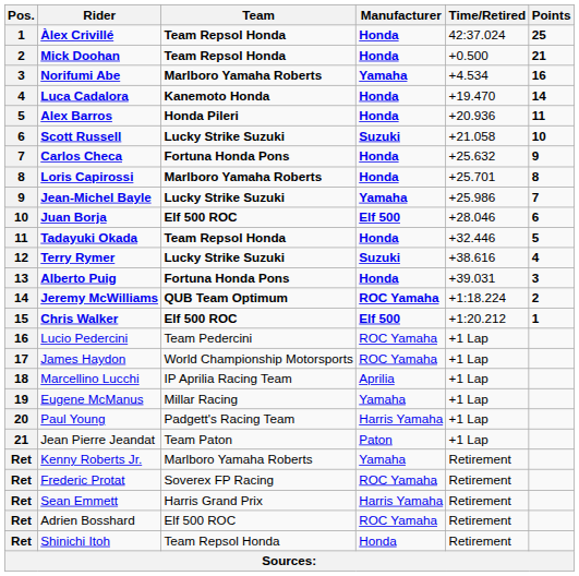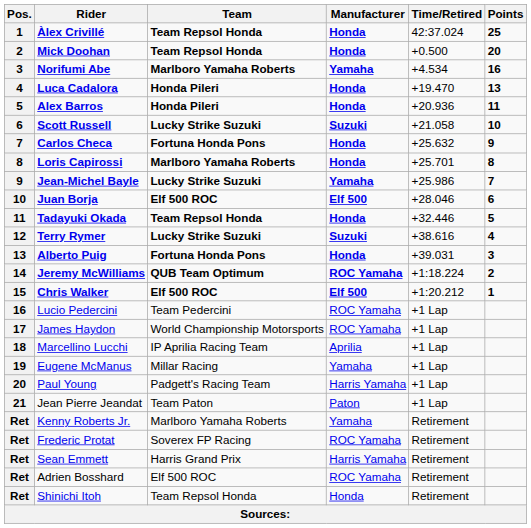 <table class="wikitable" style="font-size: 95%;">
 <tr>
 <th>Pos.</th>
 <th>Rider</th>
 <th>Team</th>
 <th>Manufacturer</th>
 <th>Time/Retired</th>
 <th>Points</th>
 </tr>
 <tr>
 <th>1</th>
 <td> <strong><a href='#'>Àlex Crivillé</a></strong></td>
 <td><strong>Team Repsol Honda</strong></td>
 <td><strong><a href='#'>Honda</a></strong></td>
 <td>42:37.024</td>
 <td><strong>25</strong></td>
 </tr>
 <tr>
 <th>2</th>
 <td> <strong><a href='#'>Mick Doohan</a></strong></td>
 <td><strong>Team Repsol Honda</strong></td>
 <td><strong><a href='#'>Honda</a></strong></td>
 <td>+0.500</td>
-<td><strong>21</strong></td>
+<td><strong>20</strong></td>
 </tr>
 <tr>
 <th>3</th>
 <td> <strong><a href='#'>Norifumi Abe</a></strong></td>
 <td><strong>Marlboro Yamaha Roberts</strong></td>
 <td><strong><a href='#'>Yamaha</a></strong></td>
 <td>+4.534</td>
 <td><strong>16</strong></td>
 </tr>
 <tr>
 <th>4</th>
 <td> <strong><a href='#'>Luca Cadalora</a></strong></td>
-<td><strong>Kanemoto Honda</strong></td>
+<td><strong>Honda Pileri</strong></td>
 <td><strong><a href='#'>Honda</a></strong></td>
 <td>+19.470</td>
-<td><strong>14</strong></td>
+<td><strong>13</strong></td>
 </tr>
 <tr>
 <th>5</th>
 <td> <strong><a href='#'>Alex Barros</a></strong></td>
 <td><strong>Honda Pileri</strong></td>
 <td><strong><a href='#'>Honda</a></strong></td>
 <td>+20.936</td>
 <td><strong>11</strong></td>
 </tr>
 <tr>
 <th>6</th>
 <td> <strong><a href='#'>Scott Russell</a></strong></td>
 <td><strong>Lucky Strike Suzuki</strong></td>
 <td><strong><a href='#'>Suzuki</a></strong></td>
 <td>+21.058</td>
 <td><strong>10</strong></td>
 </tr>
 <tr>
 <th>7</th>
 <td> <strong><a href='#'>Carlos Checa</a></strong></td>
 <td><strong>Fortuna Honda Pons</strong></td>
 <td><strong><a href='#'>Honda</a></strong></td>
 <td>+25.632</td>
 <td><strong>9</strong></td>
 </tr>
 <tr>
 <th>8</th>
 <td> <strong><a href='#'>Loris Capirossi</a></strong></td>
 <td><strong>Marlboro Yamaha Roberts</strong></td>
 <td><strong><a href='#'>Honda</a></strong></td>
 <td>+25.701</td>
 <td><strong>8</strong></td>
 </tr>
 <tr>
 <th>9</th>
 <td> <strong><a href='#'>Jean-Michel Bayle</a></strong></td>
 <td><strong>Lucky Strike Suzuki</strong></td>
 <td><strong><a href='#'>Yamaha</a></strong></td>
 <td>+25.986</td>
 <td><strong>7</strong></td>
 </tr>
 <tr>
 <th>10</th>
 <td> <strong><a href='#'>Juan Borja</a></strong></td>
 <td><strong>Elf 500 ROC</strong></td>
 <td><strong><a href='#'>Elf 500</a></strong></td>
 <td>+28.046</td>
 <td><strong>6</strong></td>
 </tr>
 <tr>
 <th>11</th>
 <td> <strong><a href='#'>Tadayuki Okada</a></strong></td>
 <td><strong>Team Repsol Honda</strong></td>
 <td><strong><a href='#'>Honda</a></strong></td>
 <td>+32.446</td>
 <td><strong>5</strong></td>
 </tr>
 <tr>
 <th>12</th>
 <td> <strong><a href='#'>Terry Rymer</a></strong></td>
 <td><strong>Lucky Strike Suzuki</strong></td>
 <td><strong><a href='#'>Suzuki</a></strong></td>
 <td>+38.616</td>
 <td><strong>4</strong></td>
 </tr>
 <tr>
 <th>13</th>
 <td> <strong><a href='#'>Alberto Puig</a></strong></td>
 <td><strong>Fortuna Honda Pons</strong></td>
 <td><strong><a href='#'>Honda</a></strong></td>
 <td>+39.031</td>
 <td><strong>3</strong></td>
 </tr>
 <tr>
 <th>14</th>
 <td> <strong><a href='#'>Jeremy McWilliams</a></strong></td>
 <td><strong>QUB Team Optimum</strong></td>
 <td><strong><a href='#'>ROC Yamaha</a></strong></td>
 <td>+1:18.224</td>
 <td><strong>2</strong></td>
 </tr>
 <tr>
 <th>15</th>
 <td> <strong><a href='#'>Chris Walker</a></strong></td>
 <td><strong>Elf 500 ROC</strong></td>
 <td><strong><a href='#'>Elf 500</a></strong></td>
 <td>+1:20.212</td>
 <td><strong>1</strong></td>
 </tr>
 <tr>
 <th>16</th>
 <td> <a href='#'>Lucio Pedercini</a></td>
 <td>Team Pedercini</td>
 <td><a href='#'>ROC Yamaha</a></td>
 <td>+1 Lap</td>
 <td></td>
 </tr>
 <tr>
 <th>17</th>
 <td> <a href='#'>James Haydon</a></td>
 <td>World Championship Motorsports</td>
 <td><a href='#'>ROC Yamaha</a></td>
 <td>+1 Lap</td>
 <td></td>
 </tr>
 <tr>
 <th>18</th>
 <td> <a href='#'>Marcellino Lucchi</a></td>
 <td>IP Aprilia Racing Team</td>
 <td><a href='#'>Aprilia</a></td>
 <td>+1 Lap</td>
 <td></td>
 </tr>
 <tr>
 <th>19</th>
 <td> <a href='#'>Eugene McManus</a></td>
 <td>Millar Racing</td>
 <td><a href='#'>Yamaha</a></td>
 <td>+1 Lap</td>
 <td></td>
 </tr>
 <tr>
 <th>20</th>
 <td> <a href='#'>Paul Young</a></td>
 <td>Padgett's Racing Team</td>
 <td><a href='#'>Harris Yamaha</a></td>
 <td>+1 Lap</td>
 <td></td>
 </tr>
 <tr>
 <th>21</th>
 <td> Jean Pierre Jeandat</td>
 <td>Team Paton</td>
 <td><a href='#'>Paton</a></td>
 <td>+1 Lap</td>
 <td></td>
 </tr>
 <tr>
 <th>Ret</th>
 <td> <a href='#'>Kenny Roberts Jr.</a></td>
 <td>Marlboro Yamaha Roberts</td>
 <td><a href='#'>Yamaha</a></td>
 <td>Retirement</td>
 <td></td>
 </tr>
 <tr>
 <th>Ret</th>
 <td> <a href='#'>Frederic Protat</a></td>
 <td>Soverex FP Racing</td>
 <td><a href='#'>ROC Yamaha</a></td>
 <td>Retirement</td>
 <td></td>
 </tr>
 <tr>
 <th>Ret</th>
 <td> <a href='#'>Sean Emmett</a></td>
 <td>Harris Grand Prix</td>
 <td><a href='#'>Harris Yamaha</a></td>
 <td>Retirement</td>
 <td></td>
 </tr>
 <tr>
 <th>Ret</th>
 <td> Adrien Bosshard</td>
 <td>Elf 500 ROC</td>
 <td><a href='#'>ROC Yamaha</a></td>
 <td>Retirement</td>
 <td></td>
 </tr>
 <tr>
 <th>Ret</th>
 <td> <a href='#'>Shinichi Itoh</a></td>
 <td>Team Repsol Honda</td>
 <td><a href='#'>Honda</a></td>
 <td>Retirement</td>
 <td></td>
 </tr>
 <tr>
 <th colspan=8>Sources: </th>
 </tr>
 </table>
